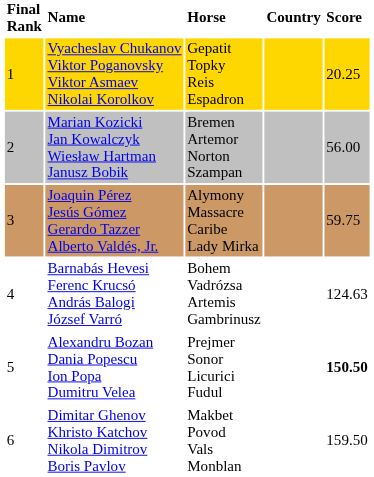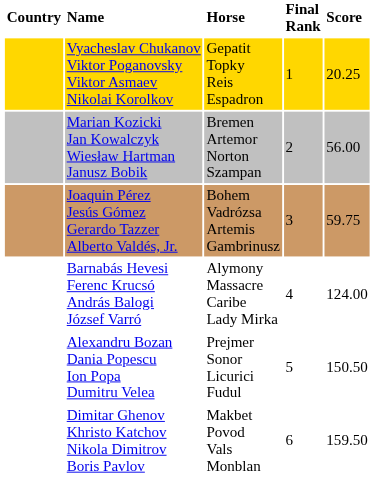 <table border="0" Cellpadding="2">
 <tr>
-<td><strong>Final <br> Rank</strong></td>
+<td><strong>Country</strong></td>
 <td><strong>Name</strong></td>
 <td><strong>Horse</strong></td>
-<td><strong>Country</strong></td>
+<td><strong>Final <br> Rank</strong></td>
 <td><strong>Score</strong></td>
 </tr>
 <tr bgcolor="gold">
-<td>1</td>
+<td></td>
 <td><a href='#'>Vyacheslav Chukanov</a><br><a href='#'>Viktor Poganovsky</a><br><a href='#'>Viktor Asmaev</a><br><a href='#'>Nikolai Korolkov</a></td>
 <td>Gepatit<br>Topky<br>Reis<br>Espadron</td>
-<td></td>
+<td>1</td>
 <td>20.25</td>
 </tr>
 <tr bgcolor="silver">
-<td>2</td>
+<td></td>
 <td><a href='#'>Marian Kozicki</a><br><a href='#'>Jan Kowalczyk</a><br><a href='#'>Wiesław Hartman</a><br><a href='#'>Janusz Bobik</a></td>
 <td>Bremen<br>Artemor<br>Norton<br>Szampan</td>
-<td></td>
+<td>2</td>
 <td>56.00</td>
 </tr>
 <tr bgcolor="cc9966">
+<td></td>
+<td><a href='#'>Joaquin Pérez</a><br><a href='#'>Jesús Gómez</a><br><a href='#'>Gerardo Tazzer</a><br><a href='#'>Alberto Valdés, Jr.</a></td>
+<td>Bohem<br>Vadrózsa<br>Artemis<br>Gambrinusz</td>
 <td>3</td>
-<td><a href='#'>Joaquin Pérez</a><br><a href='#'>Jesús Gómez</a><br><a href='#'>Gerardo Tazzer</a><br><a href='#'>Alberto Valdés, Jr.</a></td>
-<td>Alymony<br>Massacre<br>Caribe<br>Lady Mirka</td>
-<td></td>
 <td>59.75</td>
 </tr>
 <tr>
+<td></td>
+<td><a href='#'>Barnabás Hevesi</a><br><a href='#'>Ferenc Krucsó</a><br><a href='#'>András Balogi</a><br><a href='#'>József Varró</a></td>
+<td>Alymony<br>Massacre<br>Caribe<br>Lady Mirka</td>
 <td>4</td>
-<td><a href='#'>Barnabás Hevesi</a><br><a href='#'>Ferenc Krucsó</a><br><a href='#'>András Balogi</a><br><a href='#'>József Varró</a></td>
-<td>Bohem<br>Vadrózsa<br>Artemis<br>Gambrinusz</td>
-<td></td>
-<td>124.63</td>
+<td>124.00</td>
 </tr>
 <tr>
-<td>5</td>
+<td></td>
 <td><a href='#'>Alexandru Bozan</a><br><a href='#'>Dania Popescu</a><br><a href='#'>Ion Popa</a><br><a href='#'>Dumitru Velea</a></td>
 <td>Prejmer<br>Sonor<br>Licurici<br>Fudul</td>
-<td></td>
-<td><strong>150.50</strong></td>
+<td>5</td>
+<td>150.50</td>
 </tr>
 <tr>
-<td>6</td>
+<td></td>
 <td><a href='#'>Dimitar Ghenov</a><br><a href='#'>Khristo Katchov</a><br><a href='#'>Nikola Dimitrov</a><br><a href='#'>Boris Pavlov</a></td>
 <td>Makbet<br>Povod<br>Vals<br>Monblan</td>
-<td></td>
+<td>6</td>
 <td>159.50</td>
 </tr>
 </table>
